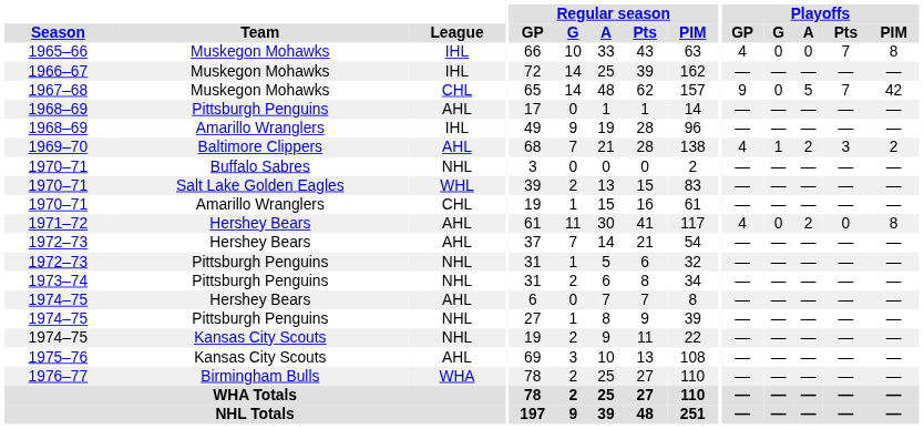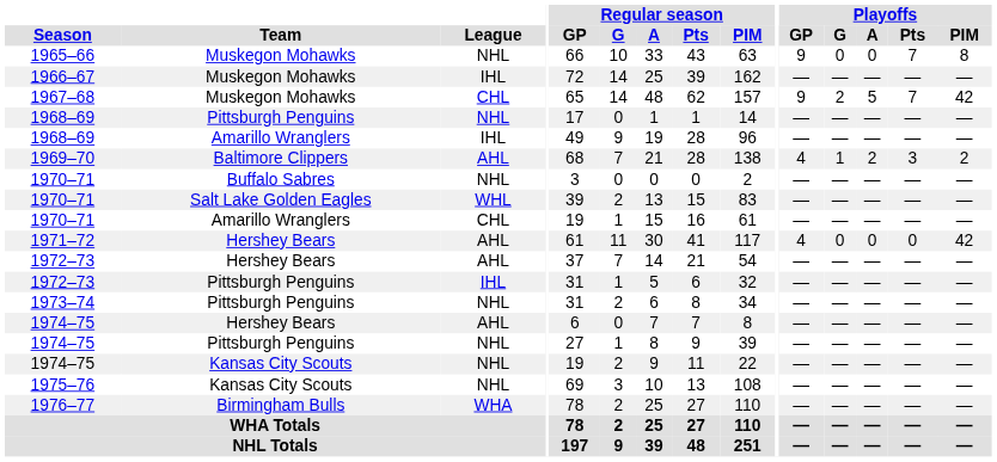 <table border="0" cellpadding="1" cellspacing="0" style="text-align:center; width:60em">
 <tr bgcolor="#e0e0e0">
 <th colspan="3" bgcolor="#ffffff"></th>
 <th rowspan="100" bgcolor="#ffffff"></th>
 <th colspan="5"><a href='#'>Regular season</a></th>
 <th rowspan="100" bgcolor="#ffffff"></th>
 <th colspan="5"><a href='#'>Playoffs</a></th>
 </tr>
 <tr bgcolor="#e0e0e0">
 <th><a href='#'>Season</a></th>
 <th>Team</th>
 <th>League</th>
 <th>GP</th>
 <th><a href='#'>G</a></th>
 <th><a href='#'>A</a></th>
 <th><a href='#'>Pts</a></th>
 <th><a href='#'>PIM</a></th>
 <th>GP</th>
 <th>G</th>
 <th>A</th>
 <th>Pts</th>
 <th>PIM</th>
 </tr>
 <tr>
 <td><a href='#'>1965–66</a></td>
 <td><a href='#'>Muskegon Mohawks</a></td>
-<td><a href='#'>IHL</a></td>
+<td>NHL</td>
 <td>66</td>
 <td>10</td>
 <td>33</td>
 <td>43</td>
 <td>63</td>
-<td>4</td>
+<td>9</td>
 <td>0</td>
 <td>0</td>
 <td>7</td>
 <td>8</td>
 </tr>
 <tr bgcolor="#f0f0f0">
 <td><a href='#'>1966–67</a></td>
 <td>Muskegon Mohawks</td>
 <td>IHL</td>
 <td>72</td>
 <td>14</td>
 <td>25</td>
 <td>39</td>
 <td>162</td>
 <td>—</td>
 <td>—</td>
 <td>—</td>
 <td>—</td>
 <td>—</td>
 </tr>
 <tr>
 <td><a href='#'>1967–68</a></td>
 <td>Muskegon Mohawks</td>
 <td><a href='#'>CHL</a></td>
 <td>65</td>
 <td>14</td>
 <td>48</td>
 <td>62</td>
 <td>157</td>
 <td>9</td>
-<td>0</td>
+<td>2</td>
 <td>5</td>
 <td>7</td>
 <td>42</td>
 </tr>
 <tr bgcolor="#f0f0f0">
 <td><a href='#'>1968–69</a></td>
 <td><a href='#'>Pittsburgh Penguins</a></td>
-<td>AHL</td>
+<td><a href='#'>NHL</a></td>
 <td>17</td>
 <td>0</td>
 <td>1</td>
 <td>1</td>
 <td>14</td>
 <td>—</td>
 <td>—</td>
 <td>—</td>
 <td>—</td>
 <td>—</td>
 </tr>
 <tr>
 <td><a href='#'>1968–69</a></td>
 <td><a href='#'>Amarillo Wranglers</a></td>
 <td>IHL</td>
 <td>49</td>
 <td>9</td>
 <td>19</td>
 <td>28</td>
 <td>96</td>
 <td>—</td>
 <td>—</td>
 <td>—</td>
 <td>—</td>
 <td>—</td>
 </tr>
 <tr bgcolor="#f0f0f0">
 <td><a href='#'>1969–70</a></td>
 <td><a href='#'>Baltimore Clippers</a></td>
 <td><a href='#'>AHL</a></td>
 <td>68</td>
 <td>7</td>
 <td>21</td>
 <td>28</td>
 <td>138</td>
 <td>4</td>
 <td>1</td>
 <td>2</td>
 <td>3</td>
 <td>2</td>
 </tr>
 <tr>
 <td><a href='#'>1970–71</a></td>
 <td><a href='#'>Buffalo Sabres</a></td>
 <td>NHL</td>
 <td>3</td>
 <td>0</td>
 <td>0</td>
 <td>0</td>
 <td>2</td>
 <td>—</td>
 <td>—</td>
 <td>—</td>
 <td>—</td>
 <td>—</td>
 </tr>
 <tr bgcolor="#f0f0f0">
 <td><a href='#'>1970–71</a></td>
 <td><a href='#'>Salt Lake Golden Eagles</a></td>
 <td><a href='#'>WHL</a></td>
 <td>39</td>
 <td>2</td>
 <td>13</td>
 <td>15</td>
 <td>83</td>
 <td>—</td>
 <td>—</td>
 <td>—</td>
 <td>—</td>
 <td>—</td>
 </tr>
 <tr>
 <td><a href='#'>1970–71</a></td>
 <td>Amarillo Wranglers</td>
 <td>CHL</td>
 <td>19</td>
 <td>1</td>
 <td>15</td>
 <td>16</td>
 <td>61</td>
 <td>—</td>
 <td>—</td>
 <td>—</td>
 <td>—</td>
 <td>—</td>
 </tr>
 <tr bgcolor="#f0f0f0">
 <td><a href='#'>1971–72</a></td>
 <td><a href='#'>Hershey Bears</a></td>
 <td>AHL</td>
 <td>61</td>
 <td>11</td>
 <td>30</td>
 <td>41</td>
 <td>117</td>
 <td>4</td>
 <td>0</td>
-<td>2</td>
 <td>0</td>
-<td>8</td>
+<td>0</td>
+<td>42</td>
 </tr>
 <tr>
 <td><a href='#'>1972–73</a></td>
 <td>Hershey Bears</td>
 <td>AHL</td>
 <td>37</td>
 <td>7</td>
 <td>14</td>
 <td>21</td>
 <td>54</td>
 <td>—</td>
 <td>—</td>
 <td>—</td>
 <td>—</td>
 <td>—</td>
 </tr>
 <tr bgcolor="#f0f0f0">
 <td><a href='#'>1972–73</a></td>
 <td>Pittsburgh Penguins</td>
-<td>NHL</td>
+<td><a href='#'>IHL</a></td>
 <td>31</td>
 <td>1</td>
 <td>5</td>
 <td>6</td>
 <td>32</td>
 <td>—</td>
 <td>—</td>
 <td>—</td>
 <td>—</td>
 <td>—</td>
 </tr>
 <tr>
 <td><a href='#'>1973–74</a></td>
 <td>Pittsburgh Penguins</td>
 <td>NHL</td>
 <td>31</td>
 <td>2</td>
 <td>6</td>
 <td>8</td>
 <td>34</td>
 <td>—</td>
 <td>—</td>
 <td>—</td>
 <td>—</td>
 <td>—</td>
 </tr>
 <tr bgcolor="#f0f0f0">
 <td><a href='#'>1974–75</a></td>
 <td>Hershey Bears</td>
 <td>AHL</td>
 <td>6</td>
 <td>0</td>
 <td>7</td>
 <td>7</td>
 <td>8</td>
 <td>—</td>
 <td>—</td>
 <td>—</td>
 <td>—</td>
 <td>—</td>
 </tr>
 <tr>
 <td><a href='#'>1974–75</a></td>
 <td>Pittsburgh Penguins</td>
 <td>NHL</td>
 <td>27</td>
 <td>1</td>
 <td>8</td>
 <td>9</td>
 <td>39</td>
 <td>—</td>
 <td>—</td>
 <td>—</td>
 <td>—</td>
 <td>—</td>
 </tr>
 <tr bgcolor="#f0f0f0">
 <td>1974–75</td>
 <td><a href='#'>Kansas City Scouts</a></td>
 <td>NHL</td>
 <td>19</td>
 <td>2</td>
 <td>9</td>
 <td>11</td>
 <td>22</td>
 <td>—</td>
 <td>—</td>
 <td>—</td>
 <td>—</td>
 <td>—</td>
 </tr>
 <tr>
 <td><a href='#'>1975–76</a></td>
 <td>Kansas City Scouts</td>
-<td>AHL</td>
+<td>NHL</td>
 <td>69</td>
 <td>3</td>
 <td>10</td>
 <td>13</td>
 <td>108</td>
 <td>—</td>
 <td>—</td>
 <td>—</td>
 <td>—</td>
 <td>—</td>
 </tr>
 <tr bgcolor="#f0f0f0">
 <td><a href='#'>1976–77</a></td>
 <td><a href='#'>Birmingham Bulls</a></td>
 <td><a href='#'>WHA</a></td>
 <td>78</td>
 <td>2</td>
 <td>25</td>
 <td>27</td>
 <td>110</td>
 <td>—</td>
 <td>—</td>
 <td>—</td>
 <td>—</td>
 <td>—</td>
 </tr>
 <tr bgcolor="#e0e0e0">
 <th colspan="3">WHA Totals</th>
 <th>78</th>
 <th>2</th>
 <th>25</th>
 <th>27</th>
 <th>110</th>
 <th>—</th>
 <th>—</th>
 <th>—</th>
 <th>—</th>
 <th>—</th>
 </tr>
 <tr bgcolor="#e0e0e0">
 <th colspan="3">NHL Totals</th>
 <th>197</th>
 <th>9</th>
 <th>39</th>
 <th>48</th>
 <th>251</th>
 <th>—</th>
 <th>—</th>
 <th>—</th>
 <th>—</th>
 <th>—</th>
 </tr>
 </table>
